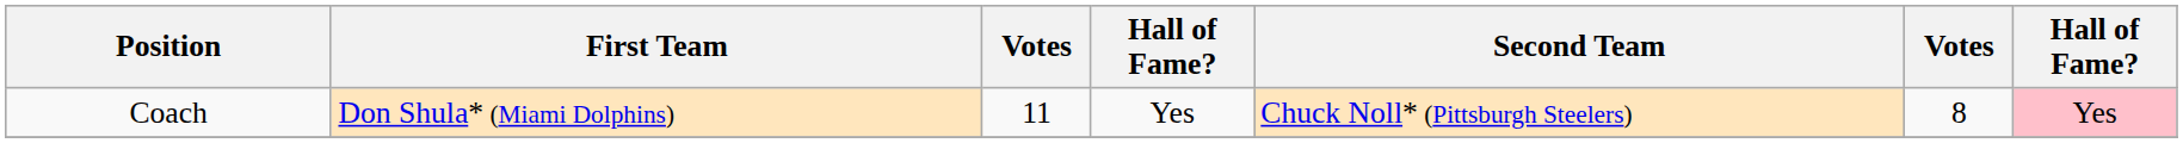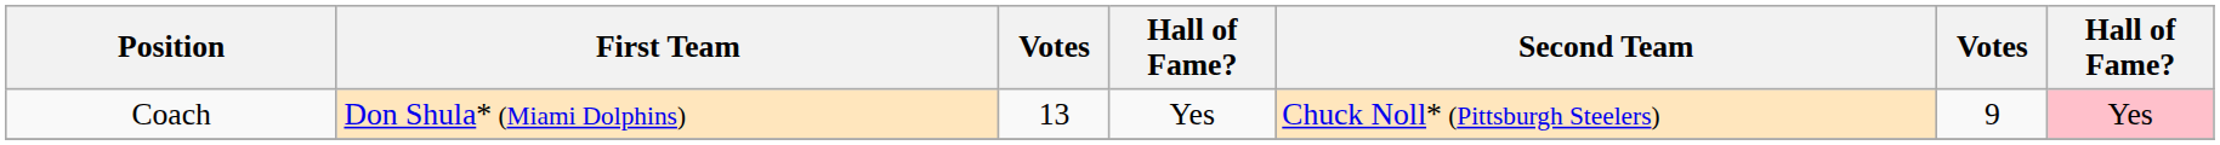 <table class="wikitable" width=90%>
 <tr>
 <th width=15%>Position</th>
 <th width=30%>First Team</th>
 <th width=5%>Votes</th>
 <th width=7.5%>Hall of Fame?</th>
 <th width=30%>Second Team</th>
 <th width=5%>Votes</th>
 <th width=7.5%>Hall of Fame?</th>
 </tr>
 <tr>
 <td align=center>Coach</td>
 <td style="background-color:#FFE6BD"><a href='#'>Don Shula</a>*<small>  (<a href='#'>Miami Dolphins</a>)</small></td>
-<td align=center>11</td>
+<td align=center>13</td>
 <td align=center>Yes</td>
 <td style="background-color:#FFE6BD"><a href='#'>Chuck Noll</a>*<small>  (<a href='#'>Pittsburgh Steelers</a>)</small></td>
-<td align=center>8</td>
+<td align=center>9</td>
 <td align=center style="background: pink;">Yes</td>
 </tr>
 <tr>
 </tr>
 </table>
